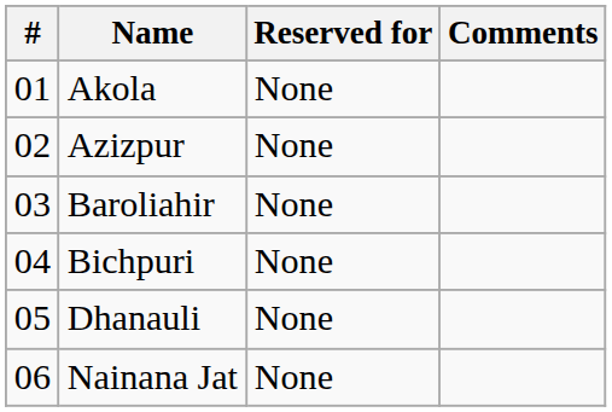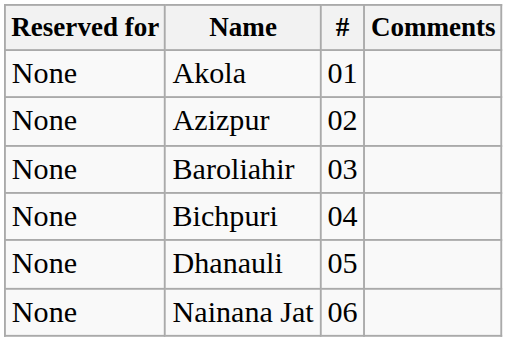 <table class="wikitable sortable">
 <tr>
+<th style="font-size:90%">Reserved for</th>
+<th style="font-size:90%">Name</th>
 <th style="font-size:90%">#</th>
-<th style="font-size:90%">Name</th>
-<th style="font-size:90%">Reserved for</th>
 <th style="font-size:90%">Comments</th>
 </tr>
 <tr>
+<td>None</td>
+<td>Akola</td>
 <td>01</td>
-<td>Akola</td>
-<td>None</td>
 <td></td>
 </tr>
 <tr>
+<td>None</td>
+<td>Azizpur</td>
 <td>02</td>
-<td>Azizpur</td>
-<td>None</td>
 <td></td>
 </tr>
 <tr>
+<td>None</td>
+<td>Baroliahir</td>
 <td>03</td>
-<td>Baroliahir</td>
-<td>None</td>
 <td></td>
 </tr>
 <tr>
+<td>None</td>
+<td>Bichpuri</td>
 <td>04</td>
-<td>Bichpuri</td>
-<td>None</td>
 <td></td>
 </tr>
 <tr>
+<td>None</td>
+<td>Dhanauli</td>
 <td>05</td>
-<td>Dhanauli</td>
-<td>None</td>
 <td></td>
 </tr>
 <tr>
+<td>None</td>
+<td>Nainana Jat</td>
 <td>06</td>
-<td>Nainana Jat</td>
-<td>None</td>
 <td></td>
 </tr>
 </table>
